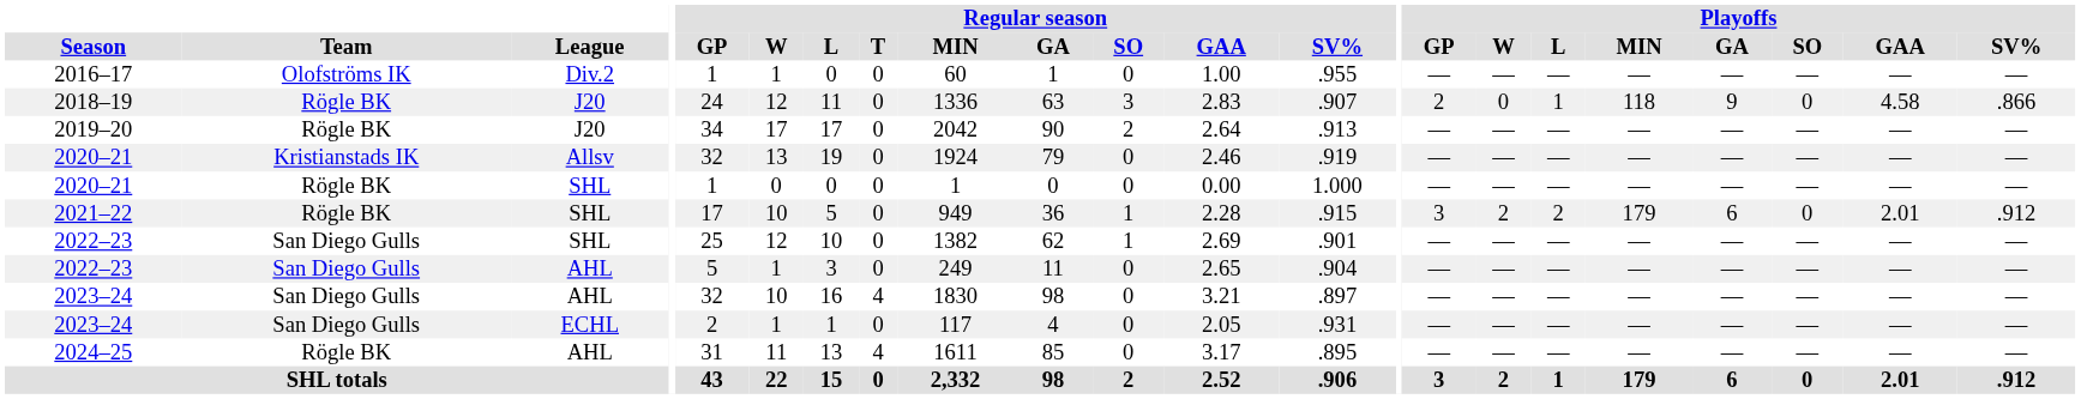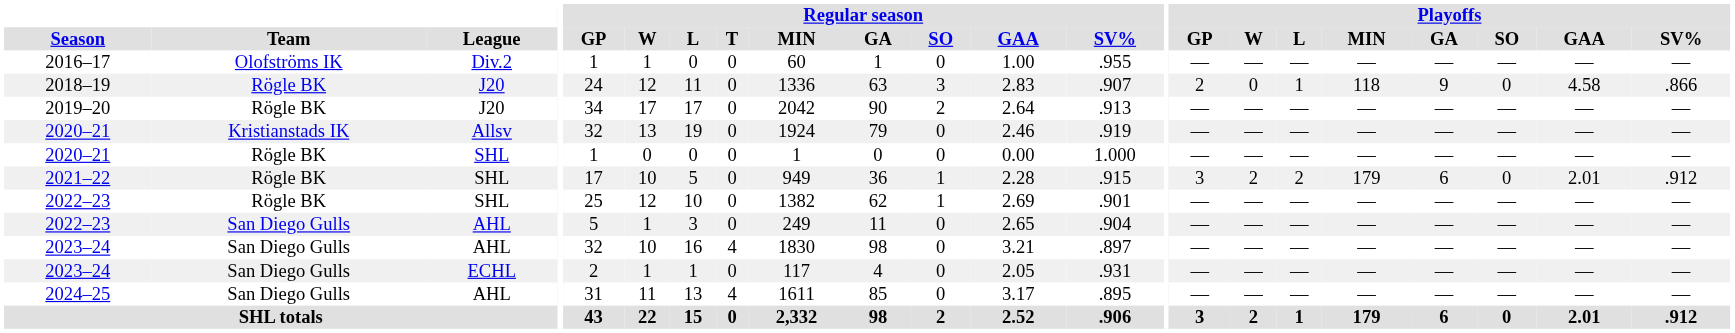 <table border="0" cellpadding="1" cellspacing="0" style="text-align:center; width:75%;">
 <tr bgcolor="#e0e0e0">
 <th colspan="3" bgcolor="#ffffff"></th>
 <th rowspan="99" bgcolor="#ffffff"></th>
 <th colspan="9" bgcolor="#e0e0e0"><a href='#'>Regular season</a></th>
 <th rowspan="99" bgcolor="#ffffff"></th>
 <th colspan="8" bgcolor="#e0e0e0"><a href='#'>Playoffs</a></th>
 </tr>
 <tr bgcolor="#e0e0e0">
 <th><a href='#'>Season</a></th>
 <th>Team</th>
 <th>League</th>
 <th>GP</th>
 <th>W</th>
 <th>L</th>
 <th>T</th>
 <th>MIN</th>
 <th>GA</th>
 <th><a href='#'>SO</a></th>
 <th><a href='#'>GAA</a></th>
 <th><a href='#'>SV%</a></th>
 <th>GP</th>
 <th>W</th>
 <th>L</th>
 <th>MIN</th>
 <th>GA</th>
 <th>SO</th>
 <th>GAA</th>
 <th>SV%</th>
 </tr>
 <tr>
 <td>2016–17</td>
 <td><a href='#'>Olofströms IK</a></td>
 <td><a href='#'>Div.2</a></td>
 <td>1</td>
 <td>1</td>
 <td>0</td>
 <td>0</td>
 <td>60</td>
 <td>1</td>
 <td>0</td>
 <td>1.00</td>
 <td>.955</td>
 <td>—</td>
 <td>—</td>
 <td>—</td>
 <td>—</td>
 <td>—</td>
 <td>—</td>
 <td>—</td>
 <td>—</td>
 </tr>
 <tr bgcolor="#f0f0f0">
 <td>2018–19</td>
 <td><a href='#'>Rögle BK</a></td>
 <td><a href='#'>J20</a></td>
 <td>24</td>
 <td>12</td>
 <td>11</td>
 <td>0</td>
 <td>1336</td>
 <td>63</td>
 <td>3</td>
 <td>2.83</td>
 <td>.907</td>
 <td>2</td>
 <td>0</td>
 <td>1</td>
 <td>118</td>
 <td>9</td>
 <td>0</td>
 <td>4.58</td>
 <td>.866</td>
 </tr>
 <tr>
 <td>2019–20</td>
 <td>Rögle BK</td>
 <td>J20</td>
 <td>34</td>
 <td>17</td>
 <td>17</td>
 <td>0</td>
 <td>2042</td>
 <td>90</td>
 <td>2</td>
 <td>2.64</td>
 <td>.913</td>
 <td>—</td>
 <td>—</td>
 <td>—</td>
 <td>—</td>
 <td>—</td>
 <td>—</td>
 <td>—</td>
 <td>—</td>
 </tr>
 <tr bgcolor="#f0f0f0">
 <td><a href='#'>2020–21</a></td>
 <td><a href='#'>Kristianstads IK</a></td>
 <td><a href='#'>Allsv</a></td>
 <td>32</td>
 <td>13</td>
 <td>19</td>
 <td>0</td>
 <td>1924</td>
 <td>79</td>
 <td>0</td>
 <td>2.46</td>
 <td>.919</td>
 <td>—</td>
 <td>—</td>
 <td>—</td>
 <td>—</td>
 <td>—</td>
 <td>—</td>
 <td>—</td>
 <td>—</td>
 </tr>
 <tr>
 <td><a href='#'>2020–21</a></td>
 <td>Rögle BK</td>
 <td><a href='#'>SHL</a></td>
 <td>1</td>
 <td>0</td>
 <td>0</td>
 <td>0</td>
 <td>1</td>
 <td>0</td>
 <td>0</td>
 <td>0.00</td>
 <td>1.000</td>
 <td>—</td>
 <td>—</td>
 <td>—</td>
 <td>—</td>
 <td>—</td>
 <td>—</td>
 <td>—</td>
 <td>—</td>
 </tr>
 <tr bgcolor="#f0f0f0">
 <td><a href='#'>2021–22</a></td>
 <td>Rögle BK</td>
 <td>SHL</td>
 <td>17</td>
 <td>10</td>
 <td>5</td>
 <td>0</td>
 <td>949</td>
 <td>36</td>
 <td>1</td>
 <td>2.28</td>
 <td>.915</td>
 <td>3</td>
 <td>2</td>
 <td>2</td>
 <td>179</td>
 <td>6</td>
 <td>0</td>
 <td>2.01</td>
 <td>.912</td>
 </tr>
 <tr>
 <td><a href='#'>2022–23</a></td>
-<td>San Diego Gulls</td>
+<td>Rögle BK</td>
 <td>SHL</td>
 <td>25</td>
 <td>12</td>
 <td>10</td>
 <td>0</td>
 <td>1382</td>
 <td>62</td>
 <td>1</td>
 <td>2.69</td>
 <td>.901</td>
 <td>—</td>
 <td>—</td>
 <td>—</td>
 <td>—</td>
 <td>—</td>
 <td>—</td>
 <td>—</td>
 <td>—</td>
 </tr>
 <tr bgcolor="#f0f0f0">
 <td><a href='#'>2022–23</a></td>
 <td><a href='#'>San Diego Gulls</a></td>
 <td><a href='#'>AHL</a></td>
 <td>5</td>
 <td>1</td>
 <td>3</td>
 <td>0</td>
 <td>249</td>
 <td>11</td>
 <td>0</td>
 <td>2.65</td>
 <td>.904</td>
 <td>—</td>
 <td>—</td>
 <td>—</td>
 <td>—</td>
 <td>—</td>
 <td>—</td>
 <td>—</td>
 <td>—</td>
 </tr>
 <tr>
 <td><a href='#'>2023–24</a></td>
 <td>San Diego Gulls</td>
 <td>AHL</td>
 <td>32</td>
 <td>10</td>
 <td>16</td>
 <td>4</td>
 <td>1830</td>
 <td>98</td>
 <td>0</td>
 <td>3.21</td>
 <td>.897</td>
 <td>—</td>
 <td>—</td>
 <td>—</td>
 <td>—</td>
 <td>—</td>
 <td>—</td>
 <td>—</td>
 <td>—</td>
 </tr>
 <tr bgcolor="#f0f0f0">
 <td><a href='#'>2023–24</a></td>
 <td>San Diego Gulls</td>
 <td><a href='#'>ECHL</a></td>
 <td>2</td>
 <td>1</td>
 <td>1</td>
 <td>0</td>
 <td>117</td>
 <td>4</td>
 <td>0</td>
 <td>2.05</td>
 <td>.931</td>
 <td>—</td>
 <td>—</td>
 <td>—</td>
 <td>—</td>
 <td>—</td>
 <td>—</td>
 <td>—</td>
 <td>—</td>
 </tr>
 <tr>
 <td><a href='#'>2024–25</a></td>
-<td>Rögle BK</td>
+<td>San Diego Gulls</td>
 <td>AHL</td>
 <td>31</td>
 <td>11</td>
 <td>13</td>
 <td>4</td>
 <td>1611</td>
 <td>85</td>
 <td>0</td>
 <td>3.17</td>
 <td>.895</td>
 <td>—</td>
 <td>—</td>
 <td>—</td>
 <td>—</td>
 <td>—</td>
 <td>—</td>
 <td>—</td>
 <td>—</td>
 </tr>
 <tr bgcolor="#e0e0e0">
 <th colspan="3">SHL totals</th>
 <th>43</th>
 <th>22</th>
 <th>15</th>
 <th>0</th>
 <th>2,332</th>
 <th>98</th>
 <th>2</th>
 <th>2.52</th>
 <th>.906</th>
 <th>3</th>
 <th>2</th>
 <th>1</th>
 <th>179</th>
 <th>6</th>
 <th>0</th>
 <th>2.01</th>
 <th>.912</th>
 </tr>
 </table>
